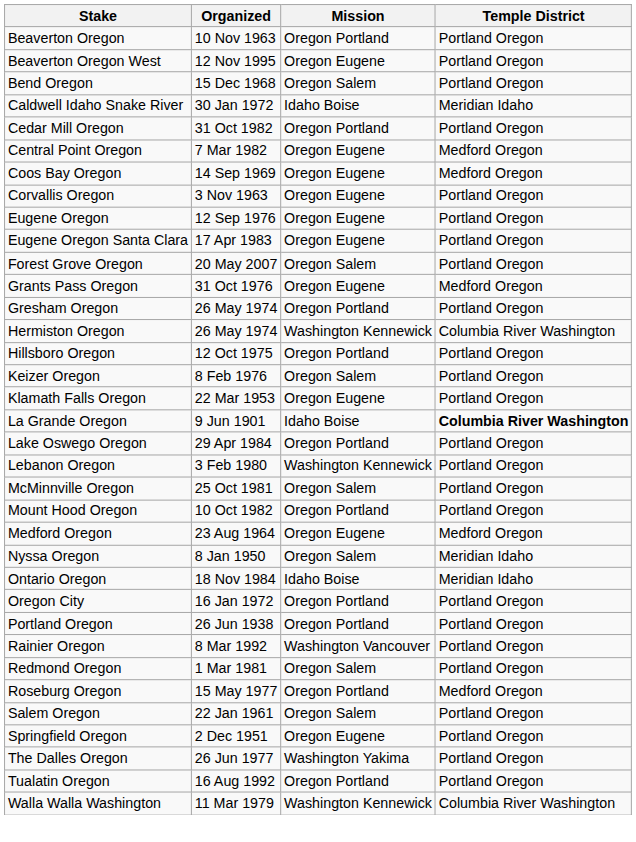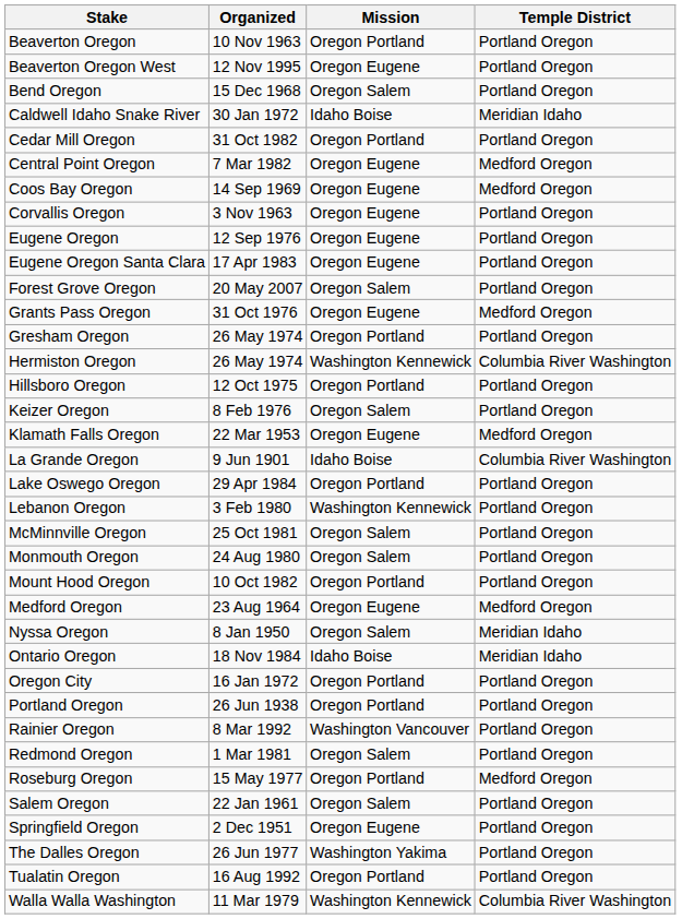 <table class="wikitable sortable mw-collapsible mw-collapsed" style="font-size:85%">
 <tr>
 <th>Stake</th>
 <th>Organized</th>
 <th>Mission</th>
 <th>Temple District</th>
 </tr>
 <tr>
 <td>Beaverton Oregon</td>
 <td>10 Nov 1963</td>
 <td>Oregon Portland</td>
 <td>Portland Oregon</td>
 </tr>
 <tr>
 <td>Beaverton Oregon West</td>
 <td>12 Nov 1995</td>
 <td>Oregon Eugene</td>
 <td>Portland Oregon</td>
 </tr>
 <tr>
 <td>Bend Oregon</td>
 <td>15 Dec 1968</td>
 <td>Oregon Salem</td>
 <td>Portland Oregon</td>
 </tr>
 <tr>
 <td>Caldwell Idaho Snake River</td>
 <td>30 Jan 1972</td>
 <td>Idaho Boise</td>
 <td>Meridian Idaho</td>
 </tr>
 <tr>
 <td>Cedar Mill Oregon</td>
 <td>31 Oct 1982</td>
 <td>Oregon Portland</td>
 <td>Portland Oregon</td>
 </tr>
 <tr>
 <td>Central Point Oregon</td>
 <td>7 Mar 1982</td>
 <td>Oregon Eugene</td>
 <td>Medford Oregon</td>
 </tr>
 <tr>
 <td>Coos Bay Oregon</td>
 <td>14 Sep 1969</td>
 <td>Oregon Eugene</td>
 <td>Medford Oregon</td>
 </tr>
 <tr>
 <td>Corvallis Oregon</td>
 <td>3 Nov 1963</td>
 <td>Oregon Eugene</td>
 <td>Portland Oregon</td>
 </tr>
 <tr>
 <td>Eugene Oregon</td>
 <td>12 Sep 1976</td>
 <td>Oregon Eugene</td>
 <td>Portland Oregon</td>
 </tr>
 <tr>
 <td>Eugene Oregon Santa Clara</td>
 <td>17 Apr 1983</td>
 <td>Oregon Eugene</td>
 <td>Portland Oregon</td>
 </tr>
 <tr>
 <td>Forest Grove Oregon</td>
 <td>20 May 2007</td>
 <td>Oregon Salem</td>
 <td>Portland Oregon</td>
 </tr>
 <tr>
 <td>Grants Pass Oregon</td>
 <td>31 Oct 1976</td>
 <td>Oregon Eugene</td>
 <td>Medford Oregon</td>
 </tr>
 <tr>
 <td>Gresham Oregon</td>
 <td>26 May 1974</td>
 <td>Oregon Portland</td>
 <td>Portland Oregon</td>
 </tr>
 <tr>
 <td>Hermiston Oregon</td>
 <td>26 May 1974</td>
 <td>Washington Kennewick</td>
 <td>Columbia River Washington</td>
 </tr>
 <tr>
 <td>Hillsboro Oregon</td>
 <td>12 Oct 1975</td>
 <td>Oregon Portland</td>
 <td>Portland Oregon</td>
 </tr>
 <tr>
 <td>Keizer Oregon</td>
 <td>8 Feb 1976</td>
 <td>Oregon Salem</td>
 <td>Portland Oregon</td>
 </tr>
 <tr>
 <td>Klamath Falls Oregon</td>
 <td>22 Mar 1953</td>
 <td>Oregon Eugene</td>
-<td>Portland Oregon</td>
+<td>Medford Oregon</td>
 </tr>
 <tr>
 <td>La Grande Oregon</td>
 <td>9 Jun 1901</td>
 <td>Idaho Boise</td>
-<td><strong>Columbia River Washington</strong></td>
+<td>Columbia River Washington</td>
 </tr>
 <tr>
 <td>Lake Oswego Oregon</td>
 <td>29 Apr 1984</td>
 <td>Oregon Portland</td>
 <td>Portland Oregon</td>
 </tr>
 <tr>
 <td>Lebanon Oregon</td>
 <td>3 Feb 1980</td>
 <td>Washington Kennewick</td>
 <td>Portland Oregon</td>
 </tr>
 <tr>
 <td>McMinnville Oregon</td>
 <td>25 Oct 1981</td>
+<td>Oregon Salem</td>
+<td>Portland Oregon</td>
+</tr>
+<tr>
+<td>Monmouth Oregon</td>
+<td>24 Aug 1980</td>
 <td>Oregon Salem</td>
 <td>Portland Oregon</td>
 </tr>
 <tr>
 <td>Mount Hood Oregon</td>
 <td>10 Oct 1982</td>
 <td>Oregon Portland</td>
 <td>Portland Oregon</td>
 </tr>
 <tr>
 <td>Medford Oregon</td>
 <td>23 Aug 1964</td>
 <td>Oregon Eugene</td>
 <td>Medford Oregon</td>
 </tr>
 <tr>
 <td>Nyssa Oregon</td>
 <td>8 Jan 1950</td>
 <td>Oregon Salem</td>
 <td>Meridian Idaho</td>
 </tr>
 <tr>
 <td>Ontario Oregon</td>
 <td>18 Nov 1984</td>
 <td>Idaho Boise</td>
 <td>Meridian Idaho</td>
 </tr>
 <tr>
 <td>Oregon City</td>
 <td>16 Jan 1972</td>
 <td>Oregon Portland</td>
 <td>Portland Oregon</td>
 </tr>
 <tr>
 <td>Portland Oregon</td>
 <td>26 Jun 1938</td>
 <td>Oregon Portland</td>
 <td>Portland Oregon</td>
 </tr>
 <tr>
 <td>Rainier Oregon</td>
 <td>8 Mar 1992</td>
 <td>Washington Vancouver</td>
 <td>Portland Oregon</td>
 </tr>
 <tr>
 <td>Redmond Oregon</td>
 <td>1 Mar 1981</td>
 <td>Oregon Salem</td>
 <td>Portland Oregon</td>
 </tr>
 <tr>
 <td>Roseburg Oregon</td>
 <td>15 May 1977</td>
 <td>Oregon Portland</td>
 <td>Medford Oregon</td>
 </tr>
 <tr>
 <td>Salem Oregon</td>
 <td>22 Jan 1961</td>
 <td>Oregon Salem</td>
 <td>Portland Oregon</td>
 </tr>
 <tr>
 <td>Springfield Oregon</td>
 <td>2 Dec 1951</td>
 <td>Oregon Eugene</td>
 <td>Portland Oregon</td>
 </tr>
 <tr>
 <td>The Dalles Oregon</td>
 <td>26 Jun 1977</td>
 <td>Washington Yakima</td>
 <td>Portland Oregon</td>
 </tr>
 <tr>
 <td>Tualatin Oregon</td>
 <td>16 Aug 1992</td>
 <td>Oregon Portland</td>
 <td>Portland Oregon</td>
 </tr>
 <tr>
 <td>Walla Walla Washington</td>
 <td>11 Mar 1979</td>
 <td>Washington Kennewick</td>
 <td>Columbia River Washington</td>
 </tr>
 </table>
